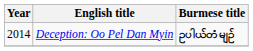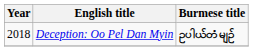 <table class="wikitable sortable">
 <tr>
 <th>Year</th>
 <th>English title</th>
 <th>Burmese title</th>
 </tr>
 <tr>
-<td>2014</td>
+<td>2018</td>
 <td><em><a href='#'>Deception: Oo Pel Dan Myin</a></em></td>
 <td><strong>ဥပါယ်တံမျဉ်</strong></td>
 </tr>
 <tr>
 </tr>
 </table>
